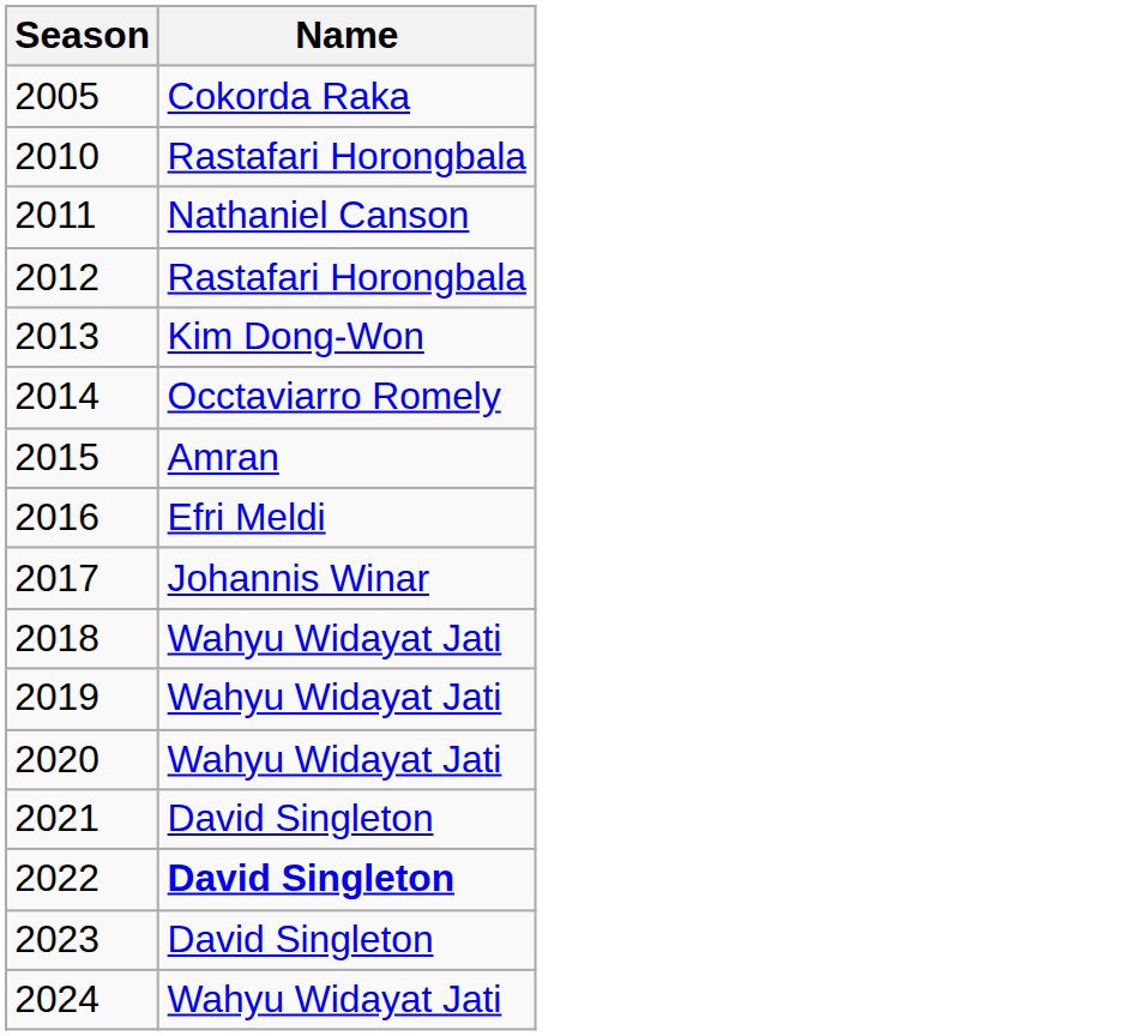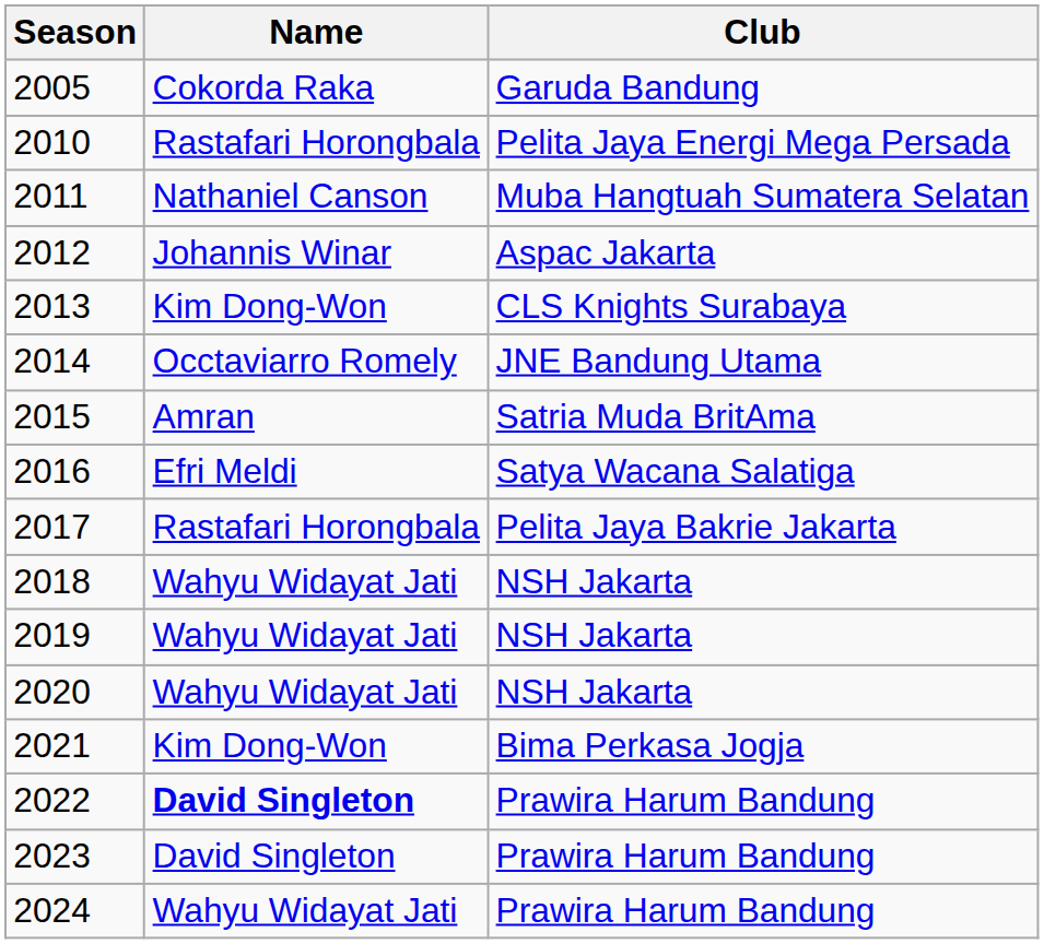 <table class="wikitable">
 <tr>
 <th>Season</th>
 <th>Name</th>
+<th>Club</th>
 </tr>
 <tr>
 <td>2005</td>
 <td> <a href='#'>Cokorda Raka</a></td>
+<td><a href='#'>Garuda Bandung</a></td>
 </tr>
 <tr>
 <td>2010</td>
 <td> <a href='#'>Rastafari Horongbala</a></td>
+<td><a href='#'>Pelita Jaya Energi Mega Persada</a></td>
 </tr>
 <tr>
 <td>2011</td>
 <td> <a href='#'>Nathaniel Canson</a></td>
+<td><a href='#'>Muba Hangtuah Sumatera Selatan</a></td>
 </tr>
 <tr>
 <td>2012</td>
-<td> <a href='#'>Rastafari Horongbala</a></td>
+<td> <a href='#'>Johannis Winar</a></td>
+<td><a href='#'>Aspac Jakarta</a></td>
 </tr>
 <tr>
 <td>2013</td>
 <td> <a href='#'>Kim Dong-Won</a></td>
+<td><a href='#'>CLS Knights Surabaya</a></td>
 </tr>
 <tr>
 <td>2014</td>
 <td> <a href='#'>Occtaviarro Romely</a></td>
+<td><a href='#'>JNE Bandung Utama</a></td>
 </tr>
 <tr>
 <td>2015</td>
 <td> <a href='#'>Amran</a></td>
+<td><a href='#'>Satria Muda BritAma</a></td>
 </tr>
 <tr>
 <td>2016</td>
 <td> <a href='#'>Efri Meldi</a></td>
+<td><a href='#'>Satya Wacana Salatiga</a></td>
 </tr>
 <tr>
 <td>2017</td>
-<td> <a href='#'>Johannis Winar</a></td>
+<td> <a href='#'>Rastafari Horongbala</a></td>
+<td><a href='#'>Pelita Jaya Bakrie Jakarta</a></td>
 </tr>
 <tr>
 <td>2018</td>
 <td> <a href='#'>Wahyu Widayat Jati</a></td>
+<td><a href='#'>NSH Jakarta</a></td>
 </tr>
 <tr>
 <td>2019</td>
 <td> <a href='#'>Wahyu Widayat Jati</a></td>
+<td><a href='#'>NSH Jakarta</a></td>
 </tr>
 <tr>
 <td>2020</td>
 <td> <a href='#'>Wahyu Widayat Jati</a></td>
+<td><a href='#'>NSH Jakarta</a></td>
 </tr>
 <tr>
 <td>2021</td>
-<td> <a href='#'>David Singleton</a></td>
+<td> <a href='#'>Kim Dong-Won</a></td>
+<td><a href='#'>Bima Perkasa Jogja</a></td>
 </tr>
 <tr>
 <td>2022</td>
 <td><strong> <a href='#'>David Singleton</a></strong></td>
+<td><a href='#'>Prawira Harum Bandung</a></td>
 </tr>
 <tr>
 <td>2023</td>
 <td> <a href='#'>David Singleton</a></td>
+<td><a href='#'>Prawira Harum Bandung</a></td>
 </tr>
 <tr>
 <td>2024</td>
 <td> <a href='#'>Wahyu Widayat Jati</a></td>
+<td><a href='#'>Prawira Harum Bandung</a></td>
 </tr>
 </table>
